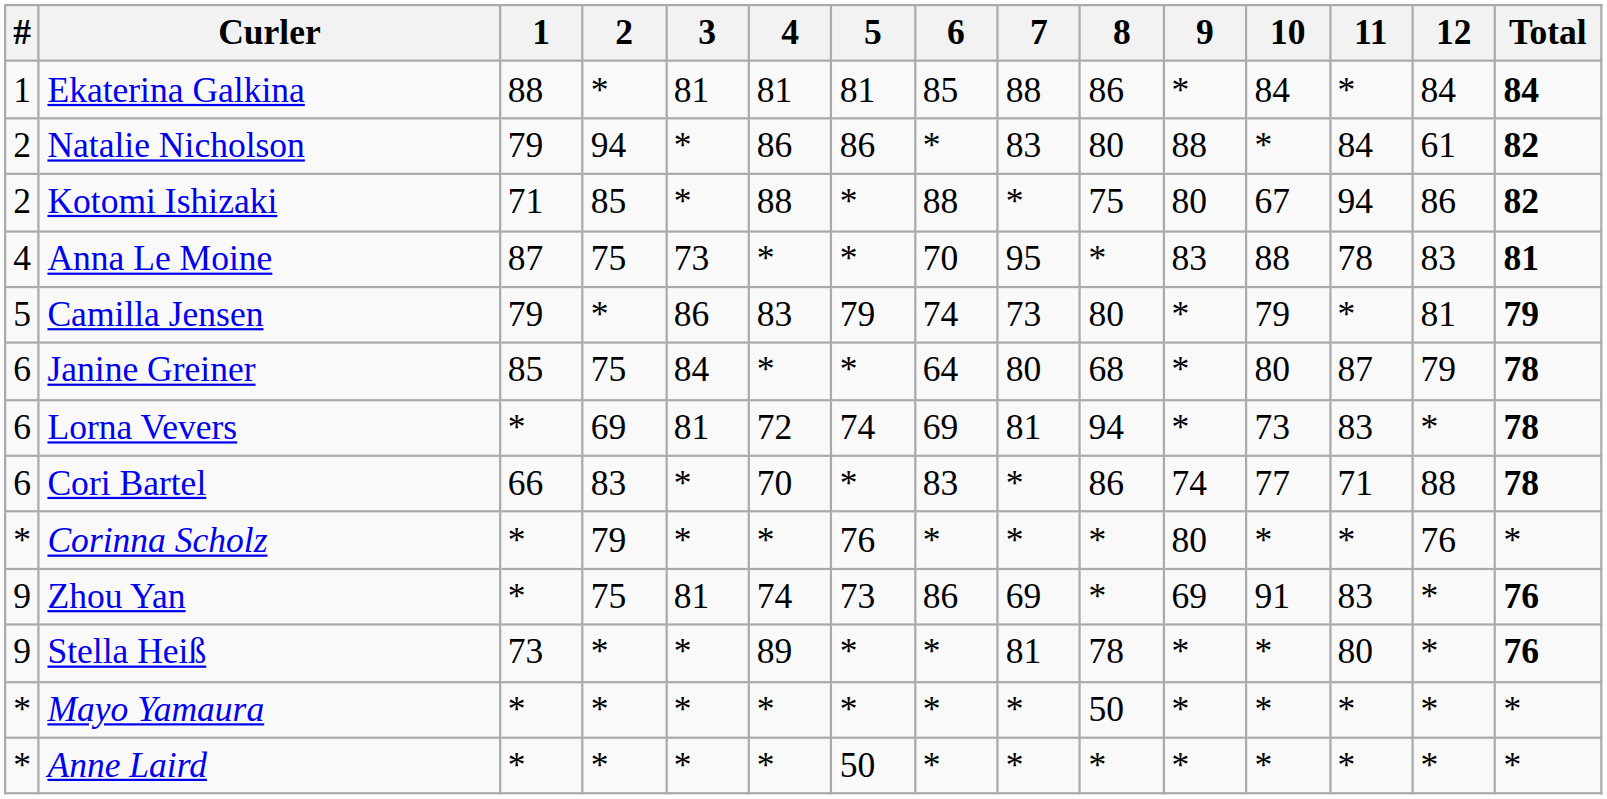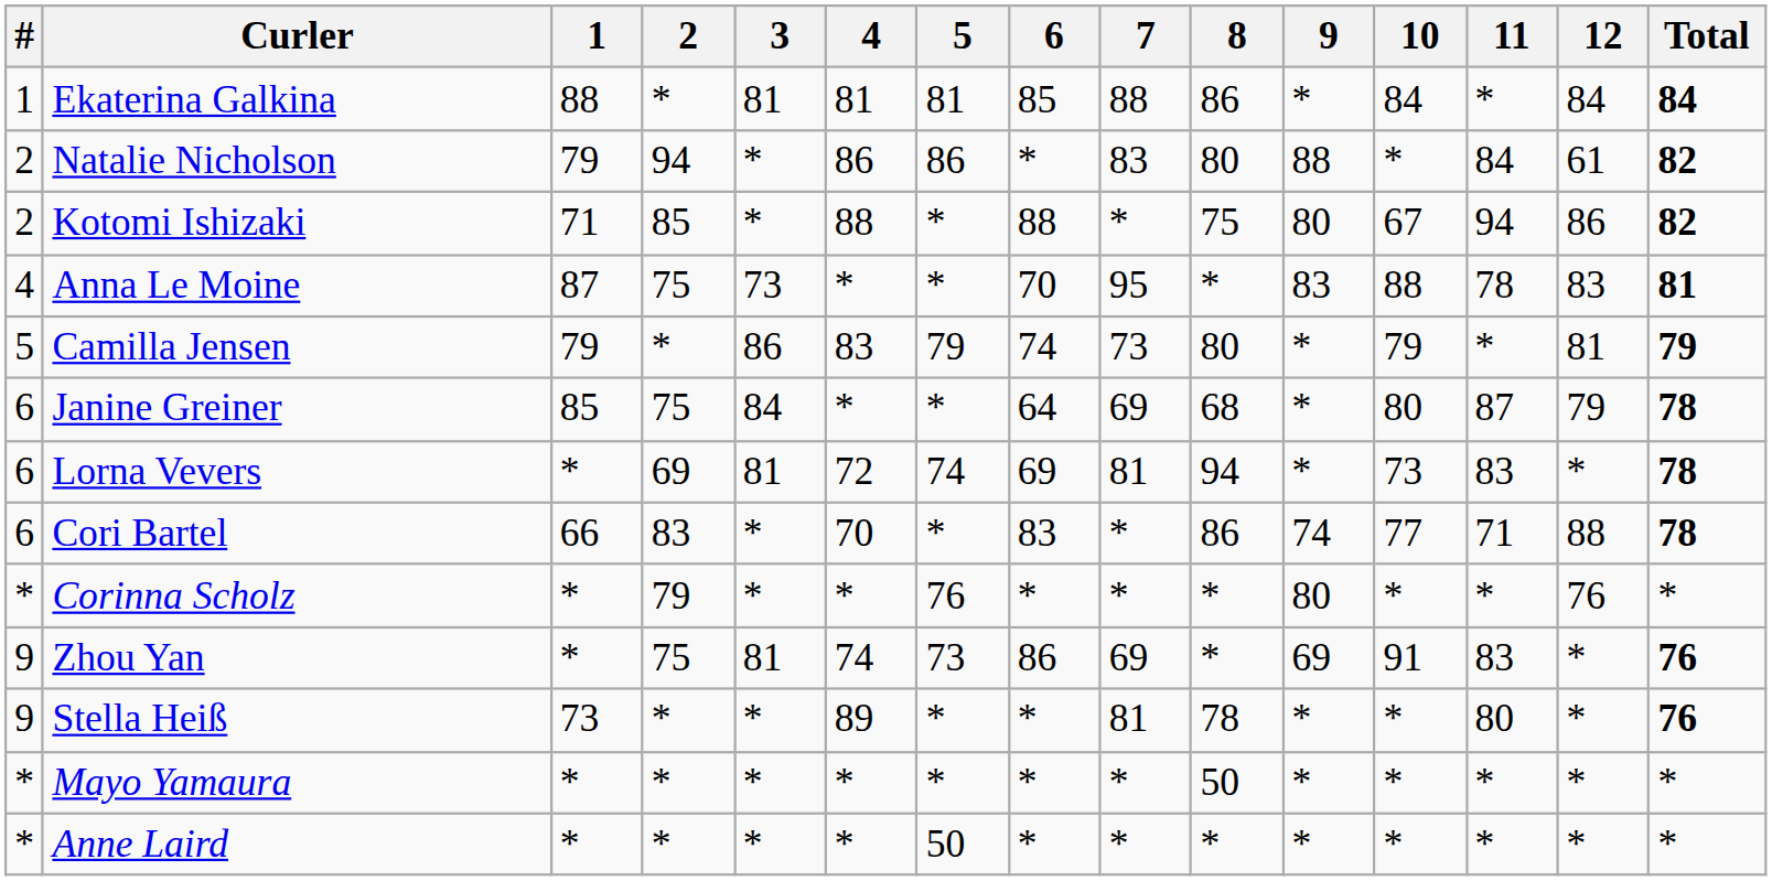 <table class="wikitable">
 <tr>
 <th>#</th>
 <th width=200>Curler</th>
 <th width=30>1</th>
 <th width=30>2</th>
 <th width=30>3</th>
 <th width=30>4</th>
 <th width=30>5</th>
 <th width=30>6</th>
 <th width=30>7</th>
 <th width=30>8</th>
 <th width=30>9</th>
 <th width=30>10</th>
 <th width=30>11</th>
 <th width=30>12</th>
 <th width=40>Total</th>
 </tr>
 <tr>
 <td>1</td>
 <td> <a href='#'>Ekaterina Galkina</a></td>
 <td>88</td>
 <td>*</td>
 <td>81</td>
 <td>81</td>
 <td>81</td>
 <td>85</td>
 <td>88</td>
 <td>86</td>
 <td>*</td>
 <td>84</td>
 <td>*</td>
 <td>84</td>
 <td><strong>84</strong></td>
 </tr>
 <tr>
 <td>2</td>
 <td> <a href='#'>Natalie Nicholson</a></td>
 <td>79</td>
 <td>94</td>
 <td>*</td>
 <td>86</td>
 <td>86</td>
 <td>*</td>
 <td>83</td>
 <td>80</td>
 <td>88</td>
 <td>*</td>
 <td>84</td>
 <td>61</td>
 <td><strong>82</strong></td>
 </tr>
 <tr>
 <td>2</td>
 <td> <a href='#'>Kotomi Ishizaki</a></td>
 <td>71</td>
 <td>85</td>
 <td>*</td>
 <td>88</td>
 <td>*</td>
 <td>88</td>
 <td>*</td>
 <td>75</td>
 <td>80</td>
 <td>67</td>
 <td>94</td>
 <td>86</td>
 <td><strong>82</strong></td>
 </tr>
 <tr>
 <td>4</td>
 <td> <a href='#'>Anna Le Moine</a></td>
 <td>87</td>
 <td>75</td>
 <td>73</td>
 <td>*</td>
 <td>*</td>
 <td>70</td>
 <td>95</td>
 <td>*</td>
 <td>83</td>
 <td>88</td>
 <td>78</td>
 <td>83</td>
 <td><strong>81</strong></td>
 </tr>
 <tr>
 <td>5</td>
 <td> <a href='#'>Camilla Jensen</a></td>
 <td>79</td>
 <td>*</td>
 <td>86</td>
 <td>83</td>
 <td>79</td>
 <td>74</td>
 <td>73</td>
 <td>80</td>
 <td>*</td>
 <td>79</td>
 <td>*</td>
 <td>81</td>
 <td><strong>79</strong></td>
 </tr>
 <tr>
 <td>6</td>
 <td> <a href='#'>Janine Greiner</a></td>
 <td>85</td>
 <td>75</td>
 <td>84</td>
 <td>*</td>
 <td>*</td>
 <td>64</td>
-<td>80</td>
+<td>69</td>
 <td>68</td>
 <td>*</td>
 <td>80</td>
 <td>87</td>
 <td>79</td>
 <td><strong>78</strong></td>
 </tr>
 <tr>
 <td>6</td>
 <td> <a href='#'>Lorna Vevers</a></td>
 <td>*</td>
 <td>69</td>
 <td>81</td>
 <td>72</td>
 <td>74</td>
 <td>69</td>
 <td>81</td>
 <td>94</td>
 <td>*</td>
 <td>73</td>
 <td>83</td>
 <td>*</td>
 <td><strong>78</strong></td>
 </tr>
 <tr>
 <td>6</td>
 <td> <a href='#'>Cori Bartel</a></td>
 <td>66</td>
 <td>83</td>
 <td>*</td>
 <td>70</td>
 <td>*</td>
 <td>83</td>
 <td>*</td>
 <td>86</td>
 <td>74</td>
 <td>77</td>
 <td>71</td>
 <td>88</td>
 <td><strong>78</strong></td>
 </tr>
 <tr>
 <td>*</td>
 <td> <em><a href='#'>Corinna Scholz</a></em></td>
 <td>*</td>
 <td>79</td>
 <td>*</td>
 <td>*</td>
 <td>76</td>
 <td>*</td>
 <td>*</td>
 <td>*</td>
 <td>80</td>
 <td>*</td>
 <td>*</td>
 <td>76</td>
 <td>*</td>
 </tr>
 <tr>
 <td>9</td>
 <td> <a href='#'>Zhou Yan</a></td>
 <td>*</td>
 <td>75</td>
 <td>81</td>
 <td>74</td>
 <td>73</td>
 <td>86</td>
 <td>69</td>
 <td>*</td>
 <td>69</td>
 <td>91</td>
 <td>83</td>
 <td>*</td>
 <td><strong>76</strong></td>
 </tr>
 <tr>
 <td>9</td>
 <td> <a href='#'>Stella Heiß</a></td>
 <td>73</td>
 <td>*</td>
 <td>*</td>
 <td>89</td>
 <td>*</td>
 <td>*</td>
 <td>81</td>
 <td>78</td>
 <td>*</td>
 <td>*</td>
 <td>80</td>
 <td>*</td>
 <td><strong>76</strong></td>
 </tr>
 <tr>
 <td>*</td>
 <td> <em><a href='#'>Mayo Yamaura</a></em></td>
 <td>*</td>
 <td>*</td>
 <td>*</td>
 <td>*</td>
 <td>*</td>
 <td>*</td>
 <td>*</td>
 <td>50</td>
 <td>*</td>
 <td>*</td>
 <td>*</td>
 <td>*</td>
 <td>*</td>
 </tr>
 <tr>
 <td>*</td>
 <td> <em><a href='#'>Anne Laird</a></em></td>
 <td>*</td>
 <td>*</td>
 <td>*</td>
 <td>*</td>
 <td>50</td>
 <td>*</td>
 <td>*</td>
 <td>*</td>
 <td>*</td>
 <td>*</td>
 <td>*</td>
 <td>*</td>
 <td>*</td>
 </tr>
 </table>
